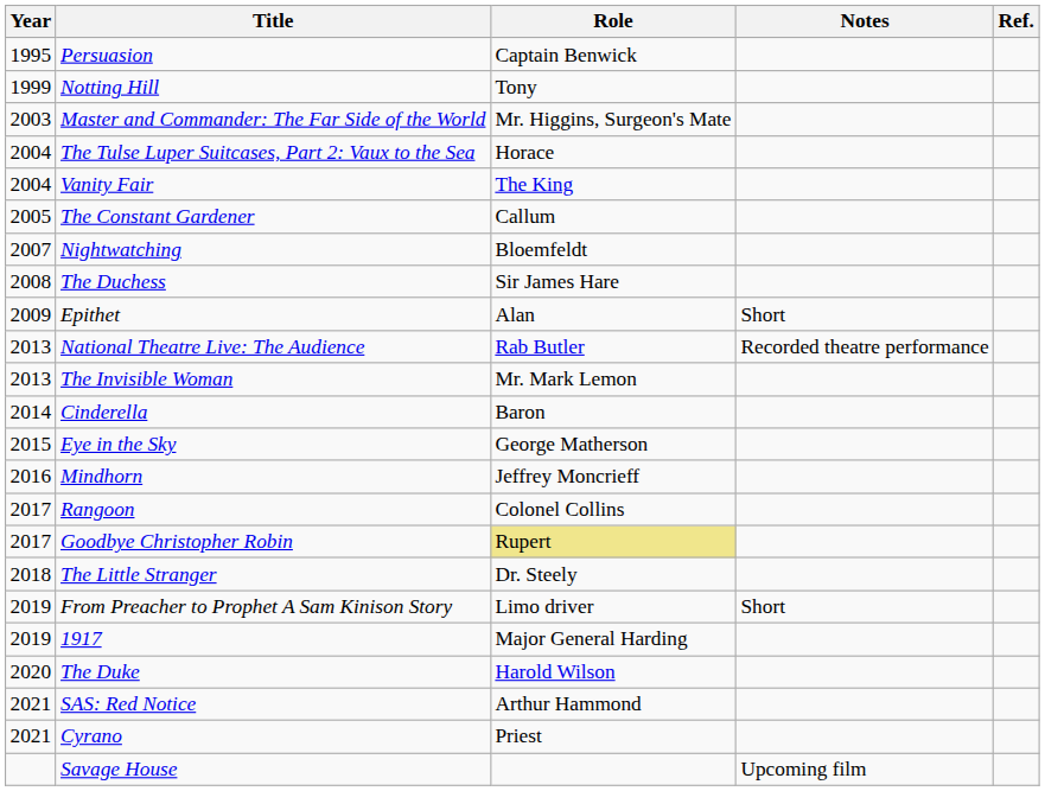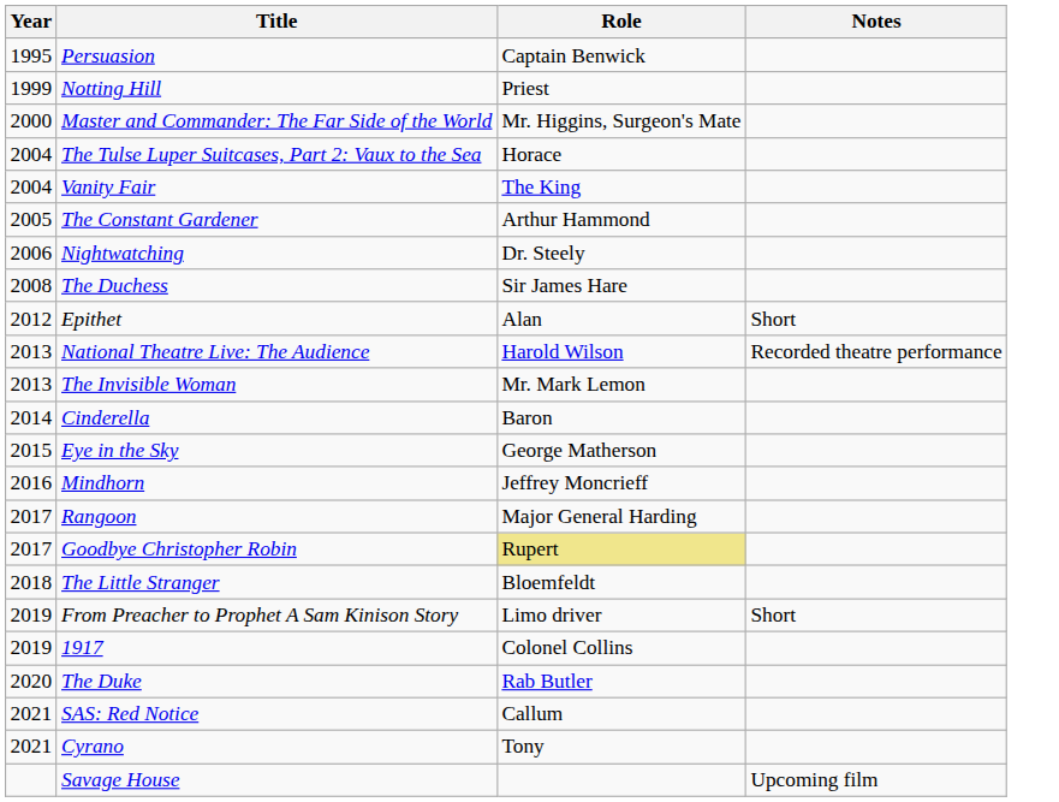 <table class="wikitable">
 <tr>
 <th>Year</th>
 <th>Title</th>
 <th>Role</th>
 <th>Notes</th>
-<th>Ref.</th>
 </tr>
 <tr>
 <td>1995</td>
 <td><a href='#'><em>Persuasion</em></a></td>
 <td>Captain Benwick</td>
 <td></td>
-<td></td>
 </tr>
 <tr>
 <td>1999</td>
 <td><a href='#'><em>Notting Hill</em></a></td>
-<td>Tony</td>
-<td></td>
+<td>Priest</td>
 <td></td>
 </tr>
 <tr>
-<td>2003</td>
+<td>2000</td>
 <td><em><a href='#'>Master and Commander: The Far Side of the World</a></em></td>
 <td>Mr. Higgins, Surgeon's Mate</td>
-<td></td>
 <td></td>
 </tr>
 <tr>
 <td>2004</td>
 <td><a href='#'><em>The Tulse Luper Suitcases, Part 2: Vaux to the Sea</em></a></td>
 <td>Horace</td>
 <td></td>
-<td></td>
 </tr>
 <tr>
 <td>2004</td>
 <td><a href='#'><em>Vanity Fair</em></a></td>
 <td><a href='#'>The King</a></td>
 <td></td>
-<td></td>
 </tr>
 <tr>
 <td>2005</td>
 <td><a href='#'><em>The Constant Gardener</em></a></td>
-<td>Callum</td>
-<td></td>
+<td>Arthur Hammond</td>
 <td></td>
 </tr>
 <tr>
-<td>2007</td>
+<td>2006</td>
 <td><em><a href='#'>Nightwatching</a></em></td>
-<td>Bloemfeldt</td>
-<td></td>
+<td>Dr. Steely</td>
 <td></td>
 </tr>
 <tr>
 <td>2008</td>
 <td><a href='#'><em>The Duchess</em></a></td>
 <td>Sir James Hare</td>
 <td></td>
-<td></td>
 </tr>
 <tr>
-<td>2009</td>
+<td>2012</td>
 <td><em>Epithet</em></td>
 <td>Alan</td>
 <td>Short</td>
-<td></td>
 </tr>
 <tr>
 <td>2013</td>
 <td><em><a href='#'>National Theatre Live: The Audience</a></em></td>
-<td><a href='#'>Rab Butler</a></td>
+<td><a href='#'>Harold Wilson</a></td>
 <td>Recorded theatre performance</td>
-<td></td>
 </tr>
 <tr>
 <td>2013</td>
 <td><a href='#'><em>The Invisible Woman</em></a></td>
 <td>Mr. Mark Lemon</td>
-<td></td>
 <td></td>
 </tr>
 <tr>
 <td>2014</td>
 <td><em><a href='#'>Cinderella</a></em></td>
 <td>Baron</td>
 <td></td>
-<td></td>
 </tr>
 <tr>
 <td>2015</td>
 <td><a href='#'><em>Eye in the Sky</em></a></td>
 <td>George Matherson</td>
-<td></td>
 <td></td>
 </tr>
 <tr>
 <td>2016</td>
 <td><em><a href='#'>Mindhorn</a></em></td>
 <td>Jeffrey Moncrieff</td>
 <td></td>
-<td></td>
 </tr>
 <tr>
 <td>2017</td>
 <td><a href='#'><em>Rangoon</em></a></td>
-<td>Colonel Collins</td>
-<td></td>
+<td>Major General Harding</td>
 <td></td>
 </tr>
 <tr>
 <td>2017</td>
 <td><em><a href='#'>Goodbye Christopher Robin</a></em></td>
 <td style="background: khaki;">Rupert</td>
 <td></td>
-<td></td>
 </tr>
 <tr>
 <td>2018</td>
 <td><a href='#'><em>The Little Stranger</em></a></td>
-<td>Dr. Steely</td>
-<td></td>
+<td>Bloemfeldt</td>
 <td></td>
 </tr>
 <tr>
 <td>2019</td>
 <td><em>From Preacher to Prophet A Sam Kinison Story</em></td>
 <td>Limo driver</td>
 <td>Short</td>
-<td></td>
 </tr>
 <tr>
 <td>2019</td>
 <td><a href='#'><em>1917</em></a></td>
-<td>Major General Harding</td>
-<td></td>
+<td>Colonel Collins</td>
 <td></td>
 </tr>
 <tr>
 <td>2020</td>
 <td><em><a href='#'>The Duke</a></em></td>
-<td><a href='#'>Harold Wilson</a></td>
-<td></td>
+<td><a href='#'>Rab Butler</a></td>
 <td></td>
 </tr>
 <tr>
 <td>2021</td>
 <td><em><a href='#'>SAS: Red Notice</a></em></td>
-<td>Arthur Hammond</td>
-<td></td>
+<td>Callum</td>
 <td></td>
 </tr>
 <tr>
 <td>2021</td>
 <td><em><a href='#'>Cyrano</a></em></td>
-<td>Priest</td>
-<td></td>
+<td>Tony</td>
 <td></td>
 </tr>
 <tr>
 <td></td>
 <td><em><a href='#'>Savage House</a></em></td>
 <td></td>
 <td>Upcoming film</td>
-<td></td>
 </tr>
 </table>
